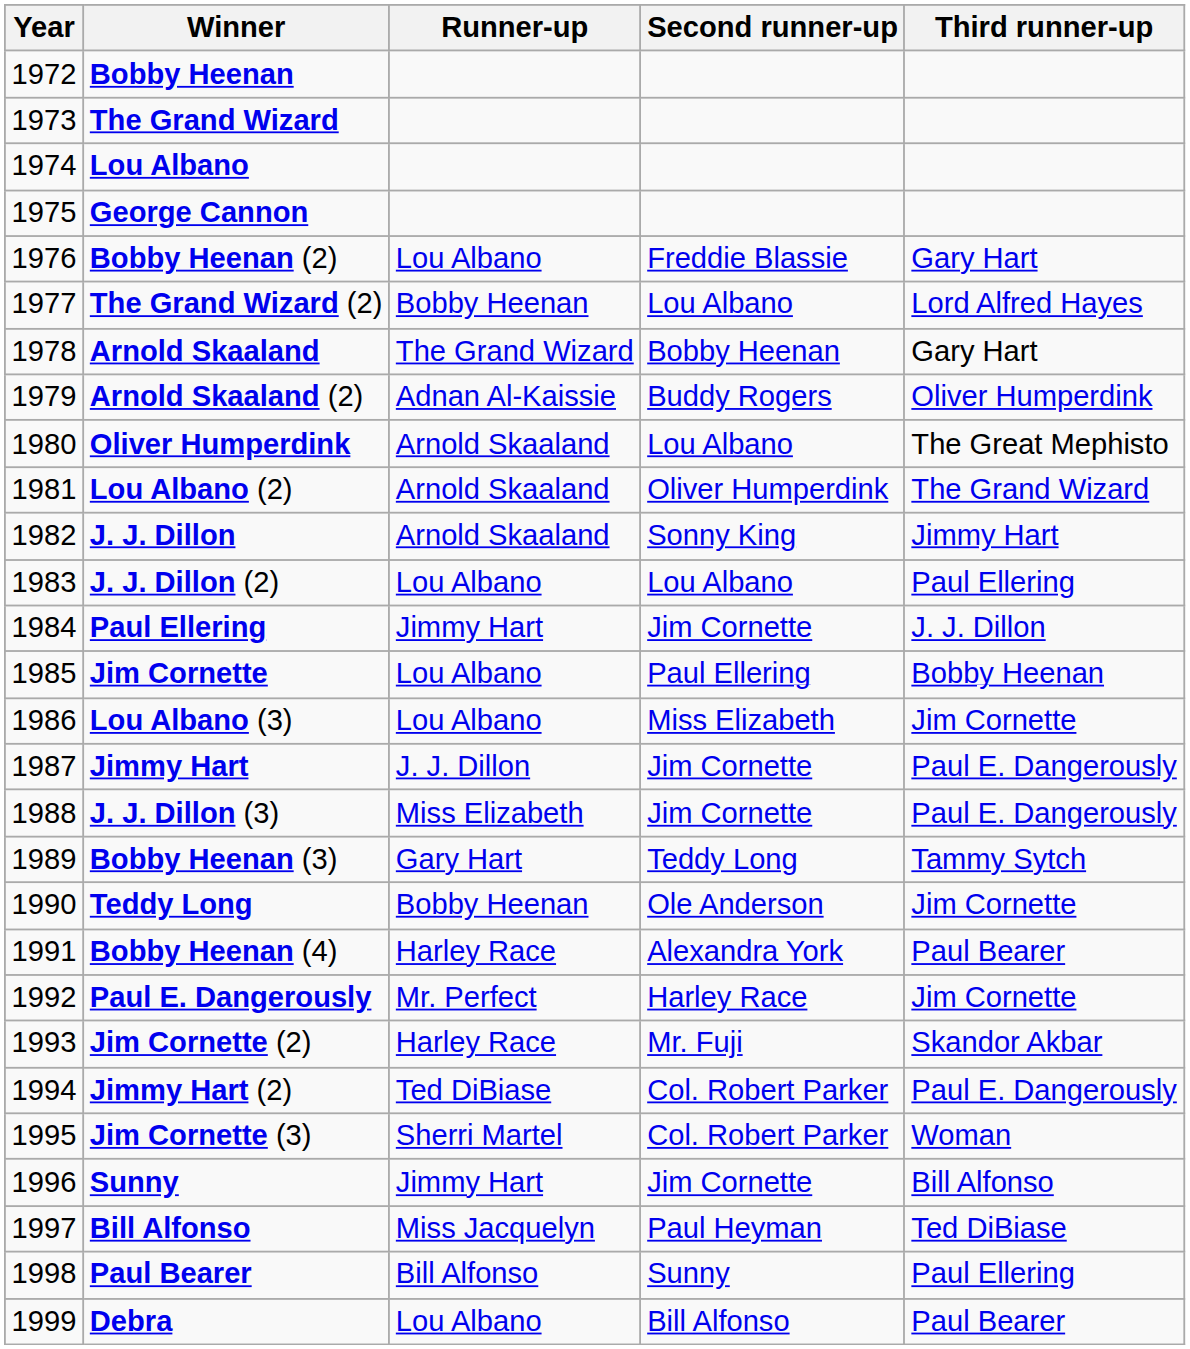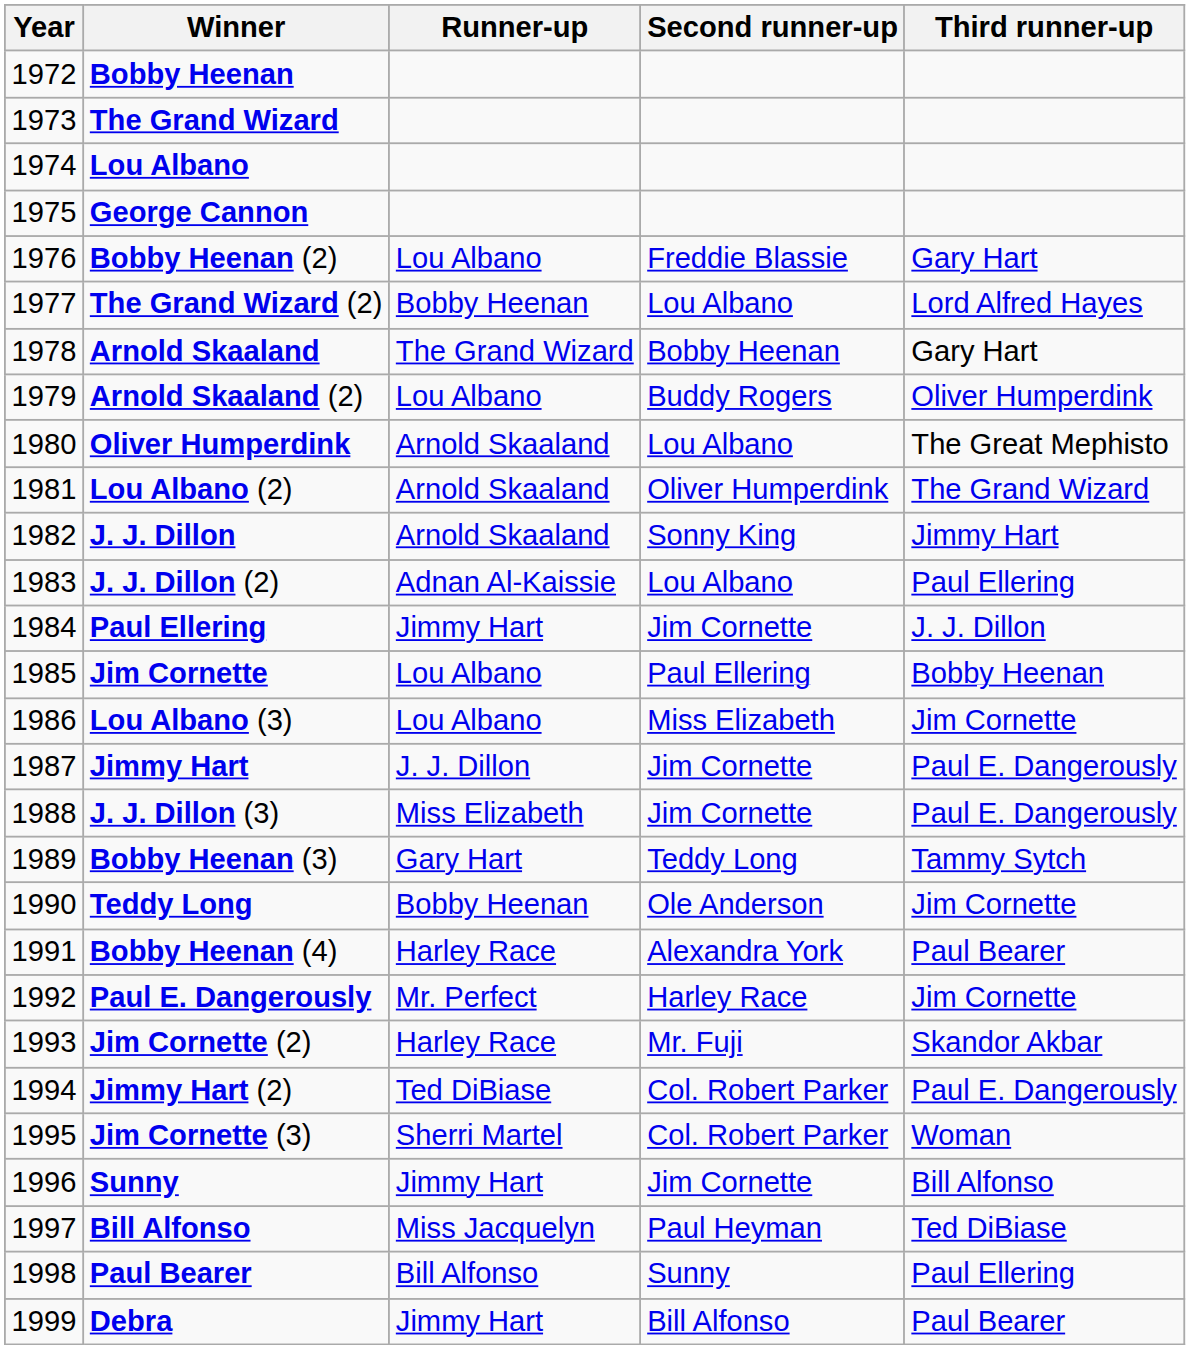 <table class="wikitable">
 <tr>
 <th>Year</th>
 <th>Winner</th>
 <th>Runner-up</th>
 <th>Second runner-up</th>
 <th>Third runner-up</th>
 </tr>
 <tr>
 <td>1972</td>
 <td><strong><a href='#'>Bobby Heenan</a></strong></td>
 <td></td>
 <td></td>
 <td></td>
 </tr>
 <tr>
 <td>1973</td>
 <td><strong><a href='#'>The Grand Wizard</a></strong></td>
 <td></td>
 <td></td>
 <td></td>
 </tr>
 <tr>
 <td>1974</td>
 <td><strong><a href='#'>Lou Albano</a></strong></td>
 <td></td>
 <td></td>
 <td></td>
 </tr>
 <tr>
 <td>1975</td>
 <td><strong><a href='#'>George Cannon</a></strong></td>
 <td></td>
 <td></td>
 <td></td>
 </tr>
 <tr>
 <td>1976</td>
 <td><strong><a href='#'>Bobby Heenan</a></strong> (2)</td>
 <td><a href='#'>Lou Albano</a></td>
 <td><a href='#'>Freddie Blassie</a></td>
 <td><a href='#'>Gary Hart</a></td>
 </tr>
 <tr>
 <td>1977</td>
 <td><strong><a href='#'>The Grand Wizard</a></strong> (2)</td>
 <td><a href='#'>Bobby Heenan</a></td>
 <td><a href='#'>Lou Albano</a></td>
 <td><a href='#'>Lord Alfred Hayes</a></td>
 </tr>
 <tr>
 <td>1978</td>
 <td><strong><a href='#'>Arnold Skaaland</a></strong></td>
 <td><a href='#'>The Grand Wizard</a></td>
 <td><a href='#'>Bobby Heenan</a></td>
 <td>Gary Hart</td>
 </tr>
 <tr>
 <td>1979</td>
 <td><strong><a href='#'>Arnold Skaaland</a></strong> (2)</td>
-<td><a href='#'>Adnan Al-Kaissie</a></td>
+<td><a href='#'>Lou Albano</a></td>
 <td><a href='#'>Buddy Rogers</a></td>
 <td><a href='#'>Oliver Humperdink</a></td>
 </tr>
 <tr>
 <td>1980</td>
 <td><strong><a href='#'>Oliver Humperdink</a></strong></td>
 <td><a href='#'>Arnold Skaaland</a></td>
 <td><a href='#'>Lou Albano</a></td>
 <td>The Great Mephisto</td>
 </tr>
 <tr>
 <td>1981</td>
 <td><strong><a href='#'>Lou Albano</a></strong> (2)</td>
 <td><a href='#'>Arnold Skaaland</a></td>
 <td><a href='#'>Oliver Humperdink</a></td>
 <td><a href='#'>The Grand Wizard</a></td>
 </tr>
 <tr>
 <td>1982</td>
 <td><strong><a href='#'>J. J. Dillon</a></strong></td>
 <td><a href='#'>Arnold Skaaland</a></td>
 <td><a href='#'>Sonny King</a></td>
 <td><a href='#'>Jimmy Hart</a></td>
 </tr>
 <tr>
 <td>1983</td>
 <td><strong><a href='#'>J. J. Dillon</a></strong> (2)</td>
-<td><a href='#'>Lou Albano</a></td>
+<td><a href='#'>Adnan Al-Kaissie</a></td>
 <td><a href='#'>Lou Albano</a></td>
 <td><a href='#'>Paul Ellering</a></td>
 </tr>
 <tr>
 <td>1984</td>
 <td><strong><a href='#'>Paul Ellering</a></strong></td>
 <td><a href='#'>Jimmy Hart</a></td>
 <td><a href='#'>Jim Cornette</a></td>
 <td><a href='#'>J. J. Dillon</a></td>
 </tr>
 <tr>
 <td>1985</td>
 <td><strong><a href='#'>Jim Cornette</a></strong></td>
 <td><a href='#'>Lou Albano</a></td>
 <td><a href='#'>Paul Ellering</a></td>
 <td><a href='#'>Bobby Heenan</a></td>
 </tr>
 <tr>
 <td>1986</td>
 <td><strong><a href='#'>Lou Albano</a></strong> (3)</td>
 <td><a href='#'>Lou Albano</a></td>
 <td><a href='#'>Miss Elizabeth</a></td>
 <td><a href='#'>Jim Cornette</a></td>
 </tr>
 <tr>
 <td>1987</td>
 <td><strong><a href='#'>Jimmy Hart</a></strong></td>
 <td><a href='#'>J. J. Dillon</a></td>
 <td><a href='#'>Jim Cornette</a></td>
 <td><a href='#'>Paul E. Dangerously</a></td>
 </tr>
 <tr>
 <td>1988</td>
 <td><strong><a href='#'>J. J. Dillon</a></strong> (3)</td>
 <td><a href='#'>Miss Elizabeth</a></td>
 <td><a href='#'>Jim Cornette</a></td>
 <td><a href='#'>Paul E. Dangerously</a></td>
 </tr>
 <tr>
 <td>1989</td>
 <td><strong><a href='#'>Bobby Heenan</a></strong> (3)</td>
 <td><a href='#'>Gary Hart</a></td>
 <td><a href='#'>Teddy Long</a></td>
 <td><a href='#'>Tammy Sytch</a></td>
 </tr>
 <tr>
 <td>1990</td>
 <td><strong><a href='#'>Teddy Long</a></strong></td>
 <td><a href='#'>Bobby Heenan</a></td>
 <td><a href='#'>Ole Anderson</a></td>
 <td><a href='#'>Jim Cornette</a></td>
 </tr>
 <tr>
 <td>1991</td>
 <td><strong><a href='#'>Bobby Heenan</a></strong> (4)</td>
 <td><a href='#'>Harley Race</a></td>
 <td><a href='#'>Alexandra York</a></td>
 <td><a href='#'>Paul Bearer</a></td>
 </tr>
 <tr>
 <td>1992</td>
 <td><strong><a href='#'>Paul E. Dangerously</a></strong></td>
 <td><a href='#'>Mr. Perfect</a></td>
 <td><a href='#'>Harley Race</a></td>
 <td><a href='#'>Jim Cornette</a></td>
 </tr>
 <tr>
 <td>1993</td>
 <td><strong><a href='#'>Jim Cornette</a></strong> (2)</td>
 <td><a href='#'>Harley Race</a></td>
 <td><a href='#'>Mr. Fuji</a></td>
 <td><a href='#'>Skandor Akbar</a></td>
 </tr>
 <tr>
 <td>1994</td>
 <td><strong><a href='#'>Jimmy Hart</a></strong> (2)</td>
 <td><a href='#'>Ted DiBiase</a></td>
 <td><a href='#'>Col. Robert Parker</a></td>
 <td><a href='#'>Paul E. Dangerously</a></td>
 </tr>
 <tr>
 <td>1995</td>
 <td><strong><a href='#'>Jim Cornette</a></strong> (3)</td>
 <td><a href='#'>Sherri Martel</a></td>
 <td><a href='#'>Col. Robert Parker</a></td>
 <td><a href='#'>Woman</a></td>
 </tr>
 <tr>
 <td>1996</td>
 <td><strong><a href='#'>Sunny</a></strong></td>
 <td><a href='#'>Jimmy Hart</a></td>
 <td><a href='#'>Jim Cornette</a></td>
 <td><a href='#'>Bill Alfonso</a></td>
 </tr>
 <tr>
 <td>1997</td>
 <td><strong><a href='#'>Bill Alfonso</a></strong></td>
 <td><a href='#'>Miss Jacquelyn</a></td>
 <td><a href='#'>Paul Heyman</a></td>
 <td><a href='#'>Ted DiBiase</a></td>
 </tr>
 <tr>
 <td>1998</td>
 <td><strong><a href='#'>Paul Bearer</a></strong></td>
 <td><a href='#'>Bill Alfonso</a></td>
 <td><a href='#'>Sunny</a></td>
 <td><a href='#'>Paul Ellering</a></td>
 </tr>
 <tr>
 <td>1999</td>
 <td><strong><a href='#'>Debra</a></strong></td>
-<td><a href='#'>Lou Albano</a></td>
+<td><a href='#'>Jimmy Hart</a></td>
 <td><a href='#'>Bill Alfonso</a></td>
 <td><a href='#'>Paul Bearer</a></td>
 </tr>
 </table>
